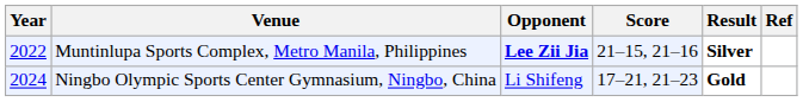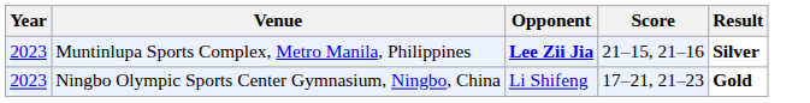 <table class="sortable wikitable" style="font-size: 90%">
 <tr>
 <th>Year</th>
 <th>Venue</th>
 <th>Opponent</th>
 <th>Score</th>
 <th>Result</th>
-<th>Ref</th>
 </tr>
 <tr style="background:#ECF2FF">
-<td align="center"><a href='#'>2022</a></td>
+<td align="center"><a href='#'>2023</a></td>
 <td align="left">Muntinlupa Sports Complex, <a href='#'>Metro Manila</a>, Philippines</td>
 <td align="left"><strong> <a href='#'>Lee Zii Jia</a></strong></td>
 <td align="left">21–15, 21–16</td>
 <td style="text-align:left; background:white"> <strong>Silver</strong></td>
-<td style="text-align:center; background:white"></td>
 </tr>
 <tr style="background:#ECF2FF">
-<td align="center"><a href='#'>2024</a></td>
+<td align="center"><a href='#'>2023</a></td>
 <td align="left">Ningbo Olympic Sports Center Gymnasium, <a href='#'>Ningbo</a>, China</td>
 <td align="left"> <a href='#'>Li Shifeng</a></td>
 <td align="left">17–21, 21–23</td>
 <td style="text-align:left; background:white"> <strong>Gold</strong></td>
-<td style="text-align:center; background:white"></td>
 </tr>
 </table>
